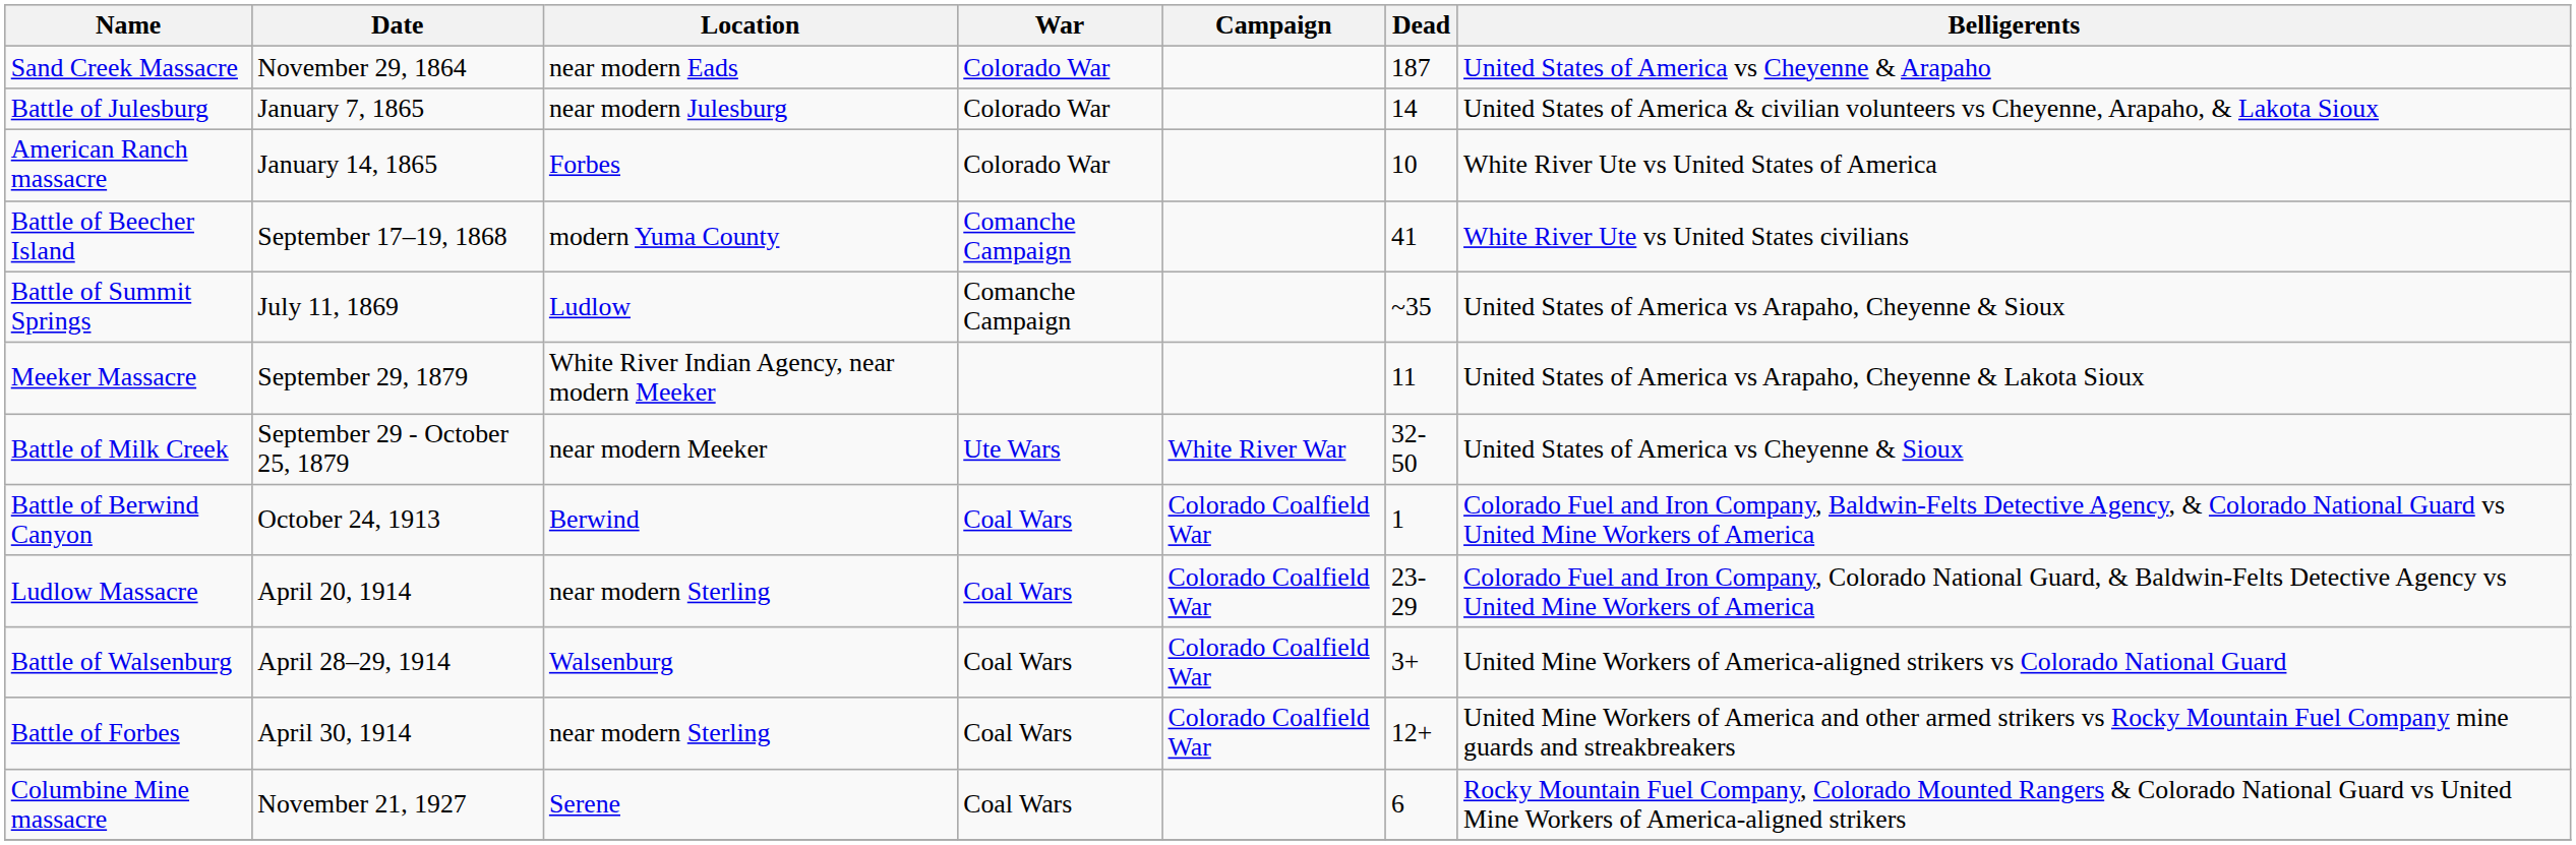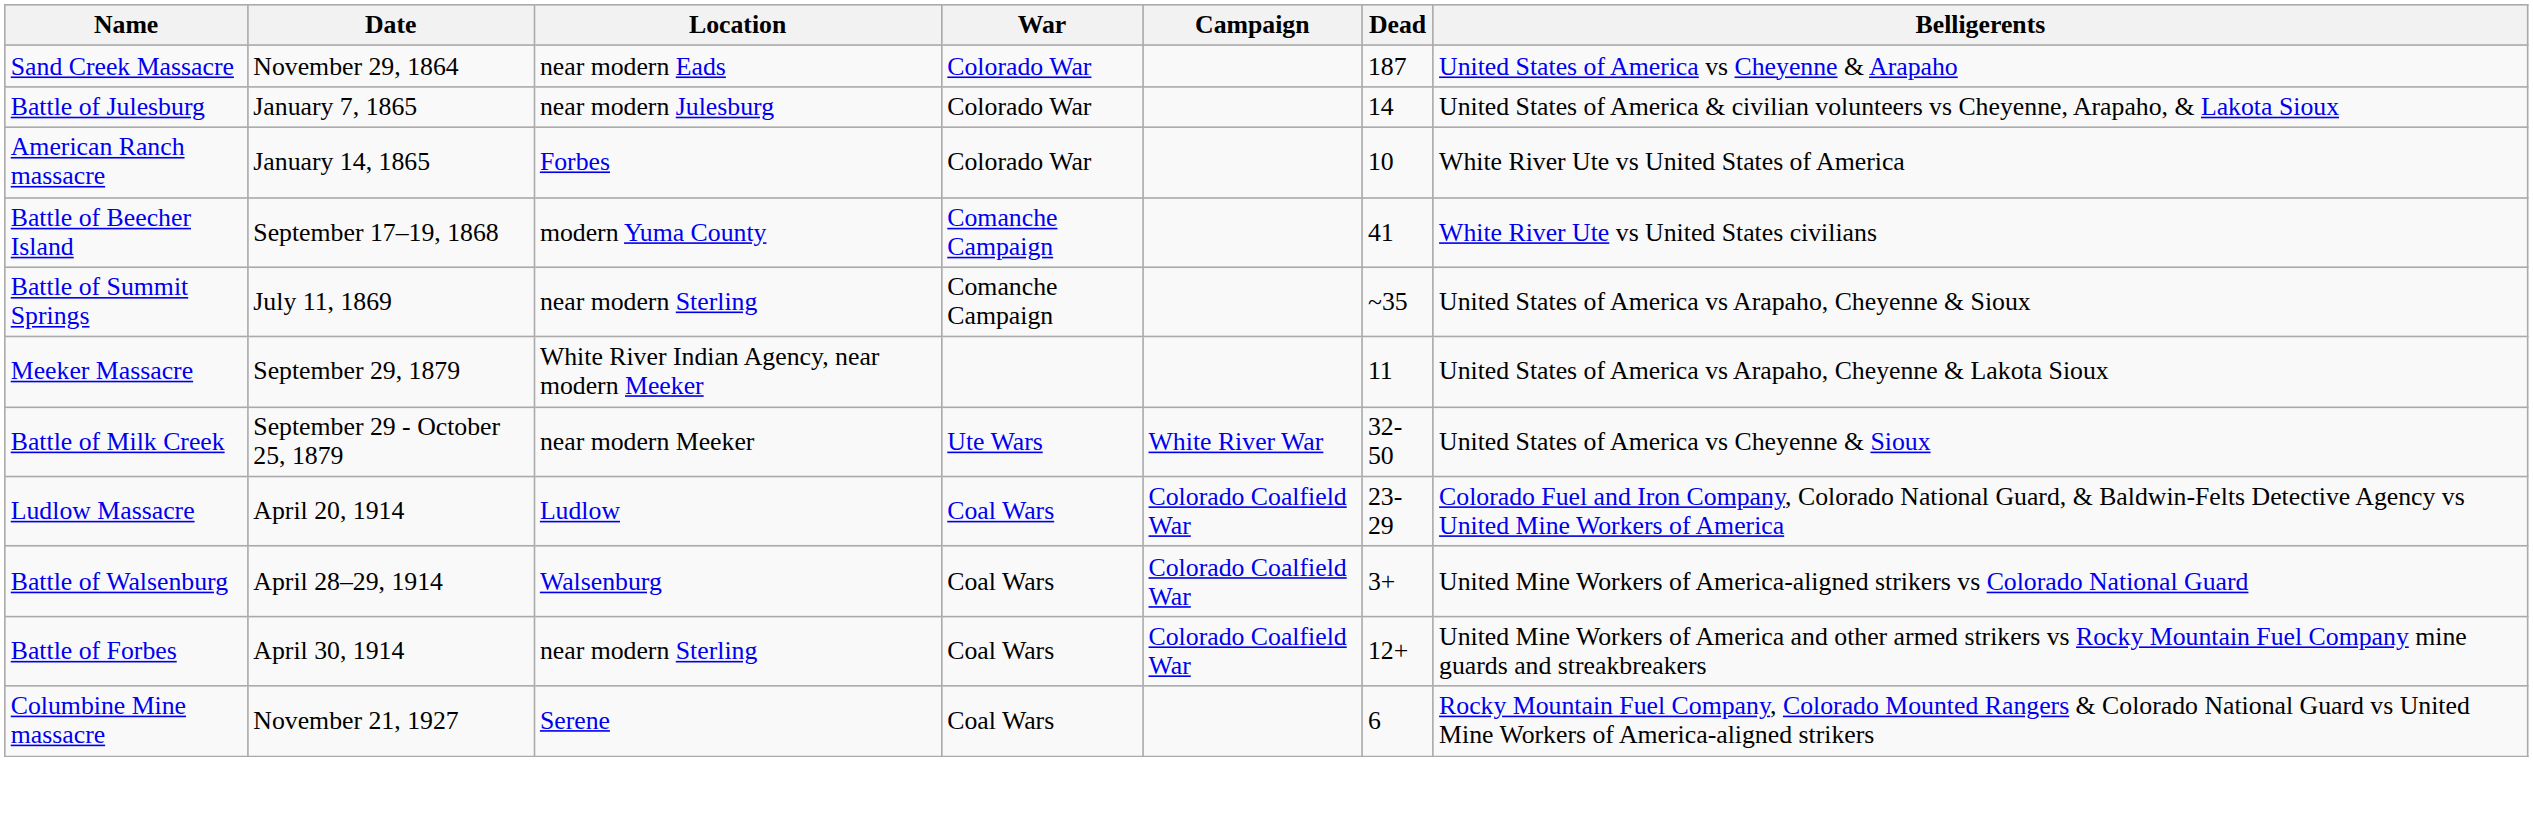 <table class="wikitable sortable">
 <tr>
 <th>Name</th>
 <th>Date</th>
 <th>Location</th>
 <th>War</th>
 <th>Campaign</th>
 <th>Dead</th>
 <th>Belligerents</th>
 </tr>
 <tr>
 <td><a href='#'>Sand Creek Massacre</a></td>
 <td>November 29, 1864</td>
 <td>near modern <a href='#'>Eads</a></td>
 <td><a href='#'>Colorado War</a></td>
 <td></td>
 <td>187</td>
 <td><a href='#'>United States of America</a> vs <a href='#'>Cheyenne</a> & <a href='#'>Arapaho</a></td>
 </tr>
 <tr>
 <td><a href='#'>Battle of Julesburg</a></td>
 <td>January 7, 1865</td>
 <td>near modern <a href='#'>Julesburg</a></td>
 <td>Colorado War</td>
 <td></td>
 <td>14</td>
 <td>United States of America & civilian volunteers vs Cheyenne, Arapaho, & <a href='#'>Lakota Sioux</a></td>
 </tr>
 <tr>
 <td><a href='#'>American Ranch massacre</a></td>
 <td>January 14, 1865</td>
 <td><a href='#'>Forbes</a></td>
 <td>Colorado War</td>
 <td></td>
 <td>10</td>
 <td>White River Ute vs United States of America</td>
 </tr>
 <tr>
 <td><a href='#'>Battle of Beecher Island</a></td>
 <td>September 17–19, 1868</td>
 <td>modern <a href='#'>Yuma County</a></td>
 <td><a href='#'>Comanche Campaign</a></td>
 <td></td>
 <td>41</td>
 <td><a href='#'>White River Ute</a> vs United States civilians</td>
 </tr>
 <tr>
 <td><a href='#'>Battle of Summit Springs</a></td>
 <td>July 11, 1869</td>
-<td><a href='#'>Ludlow</a></td>
+<td>near modern <a href='#'>Sterling</a></td>
 <td>Comanche Campaign</td>
 <td></td>
 <td>~35</td>
 <td>United States of America vs Arapaho, Cheyenne & Sioux</td>
 </tr>
 <tr>
 <td><a href='#'>Meeker Massacre</a></td>
 <td>September 29, 1879</td>
 <td>White River Indian Agency, near modern <a href='#'>Meeker</a></td>
 <td></td>
 <td></td>
 <td>11</td>
 <td>United States of America vs Arapaho, Cheyenne & Lakota Sioux</td>
 </tr>
 <tr>
 <td><a href='#'>Battle of Milk Creek</a></td>
 <td>September 29 - October 25, 1879</td>
 <td>near modern Meeker</td>
 <td><a href='#'>Ute Wars</a></td>
 <td><a href='#'>White River War</a></td>
 <td>32-50</td>
 <td>United States of America vs Cheyenne & <a href='#'>Sioux</a></td>
 </tr>
 <tr>
-<td><a href='#'>Battle of Berwind Canyon</a></td>
-<td>October 24, 1913</td>
-<td><a href='#'>Berwind</a></td>
-<td><a href='#'>Coal Wars</a></td>
-<td><a href='#'>Colorado Coalfield War</a></td>
-<td>1</td>
-<td><a href='#'>Colorado Fuel and Iron Company</a>, <a href='#'>Baldwin-Felts Detective Agency</a>, & <a href='#'>Colorado National Guard</a> vs <a href='#'>United Mine Workers of America</a></td>
-</tr>
-<tr>
 <td><a href='#'>Ludlow Massacre</a></td>
 <td>April 20, 1914</td>
-<td>near modern <a href='#'>Sterling</a></td>
+<td><a href='#'>Ludlow</a></td>
 <td><a href='#'>Coal Wars</a></td>
 <td><a href='#'>Colorado Coalfield War</a></td>
 <td>23-29</td>
 <td><a href='#'>Colorado Fuel and Iron Company</a>, Colorado National Guard, & Baldwin-Felts Detective Agency vs <a href='#'>United Mine Workers of America</a></td>
 </tr>
 <tr>
 <td><a href='#'>Battle of Walsenburg</a></td>
 <td>April 28–29, 1914</td>
 <td><a href='#'>Walsenburg</a></td>
 <td>Coal Wars</td>
 <td><a href='#'>Colorado Coalfield War</a></td>
 <td>3+</td>
 <td>United Mine Workers of America-aligned strikers vs <a href='#'>Colorado National Guard</a></td>
 </tr>
 <tr>
 <td><a href='#'>Battle of Forbes</a></td>
 <td>April 30, 1914</td>
 <td>near modern <a href='#'>Sterling</a></td>
 <td>Coal Wars</td>
 <td><a href='#'>Colorado Coalfield War</a></td>
 <td>12+</td>
 <td>United Mine Workers of America and other armed strikers vs <a href='#'>Rocky Mountain Fuel Company</a> mine guards and streakbreakers</td>
 </tr>
 <tr>
 <td><a href='#'>Columbine Mine massacre</a></td>
 <td>November 21, 1927</td>
 <td><a href='#'>Serene</a></td>
 <td>Coal Wars</td>
 <td></td>
 <td>6</td>
 <td><a href='#'>Rocky Mountain Fuel Company</a>, <a href='#'>Colorado Mounted Rangers</a> & Colorado National Guard vs United Mine Workers of America-aligned strikers</td>
 </tr>
 <tr>
 </tr>
 </table>
